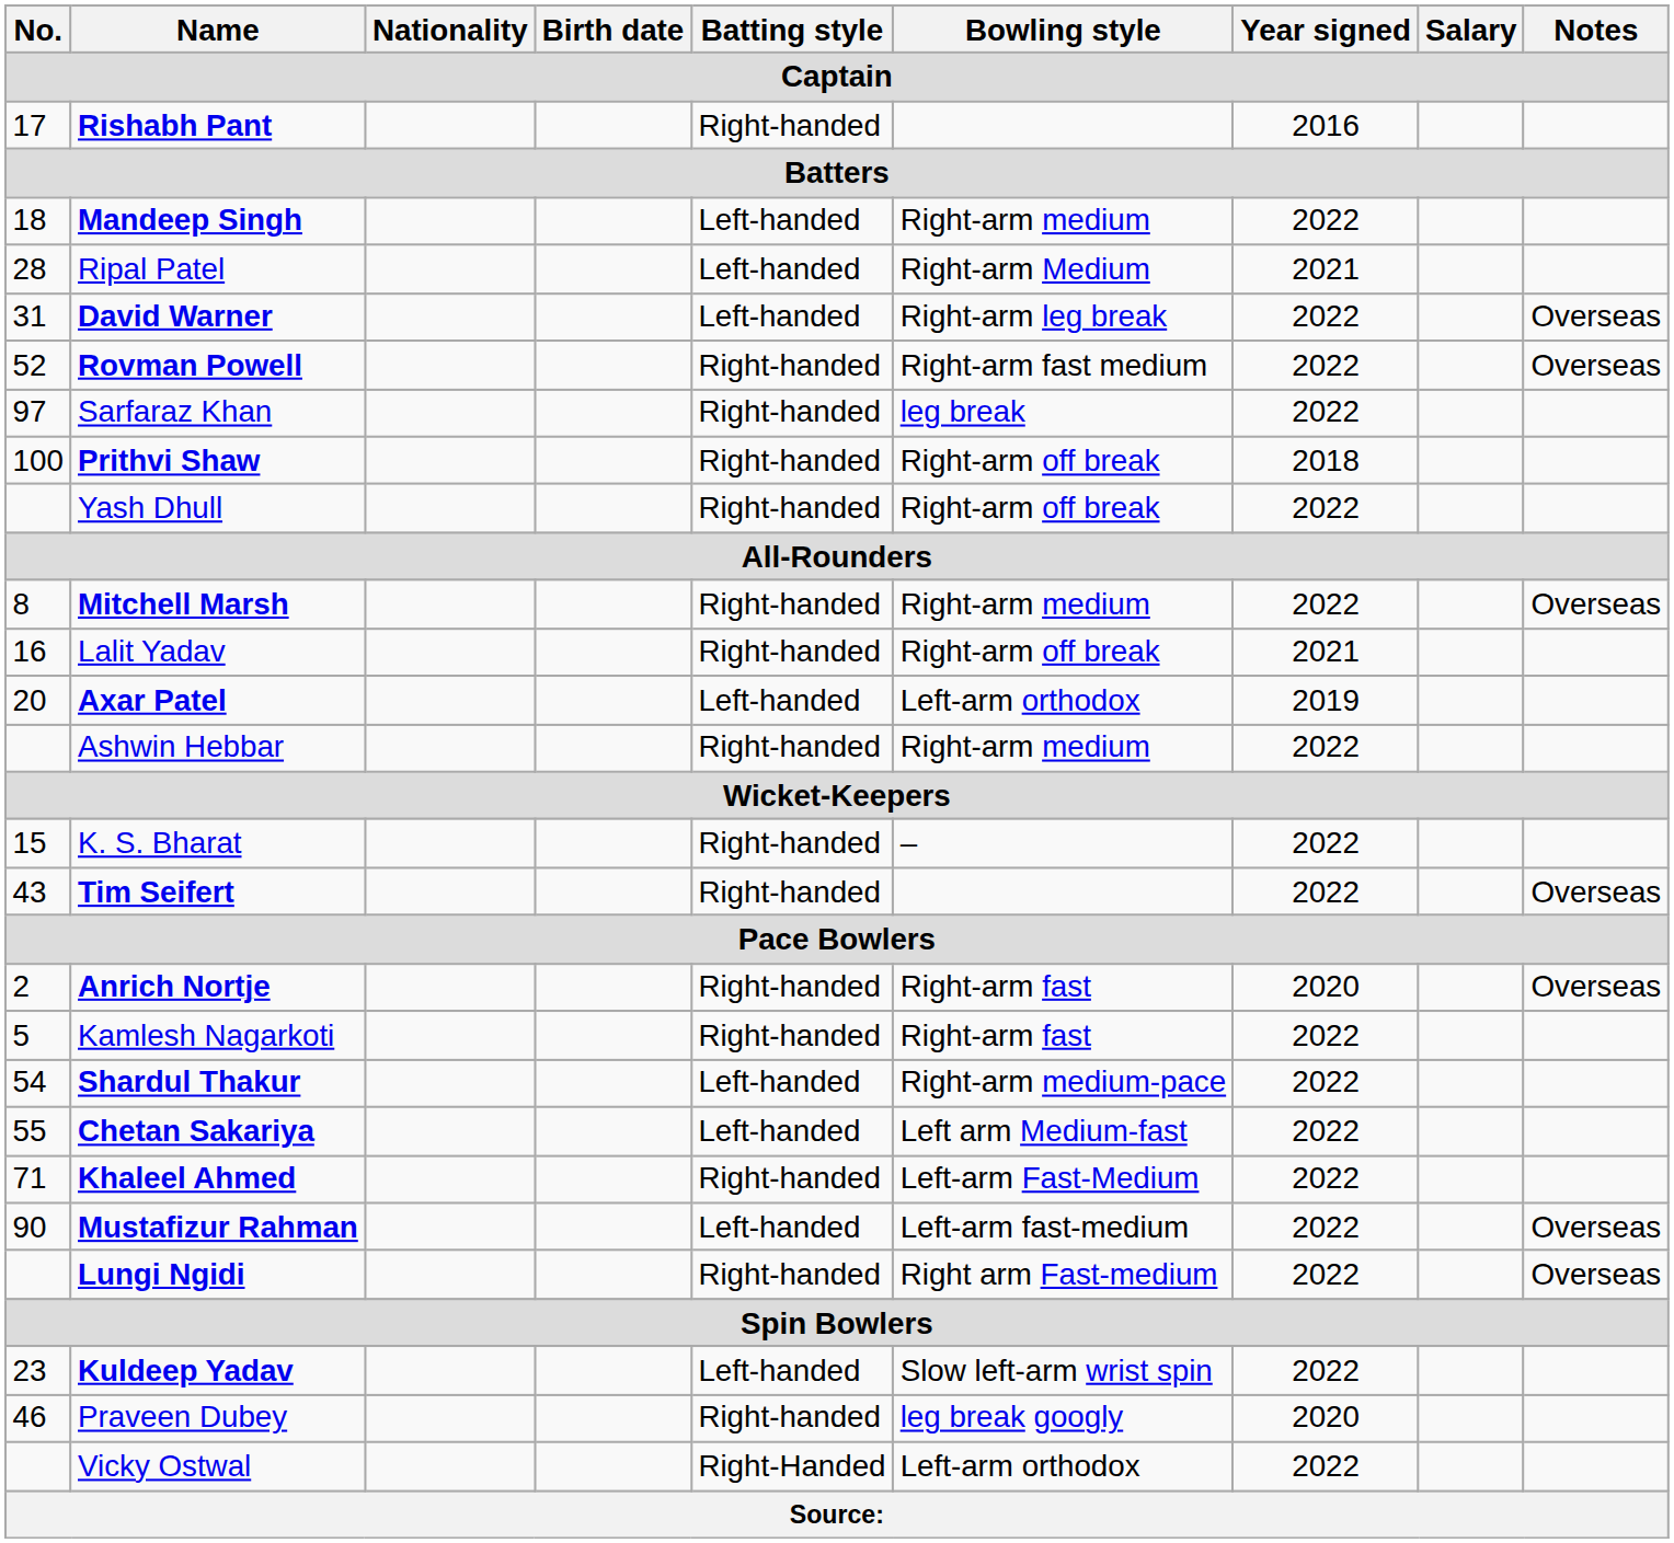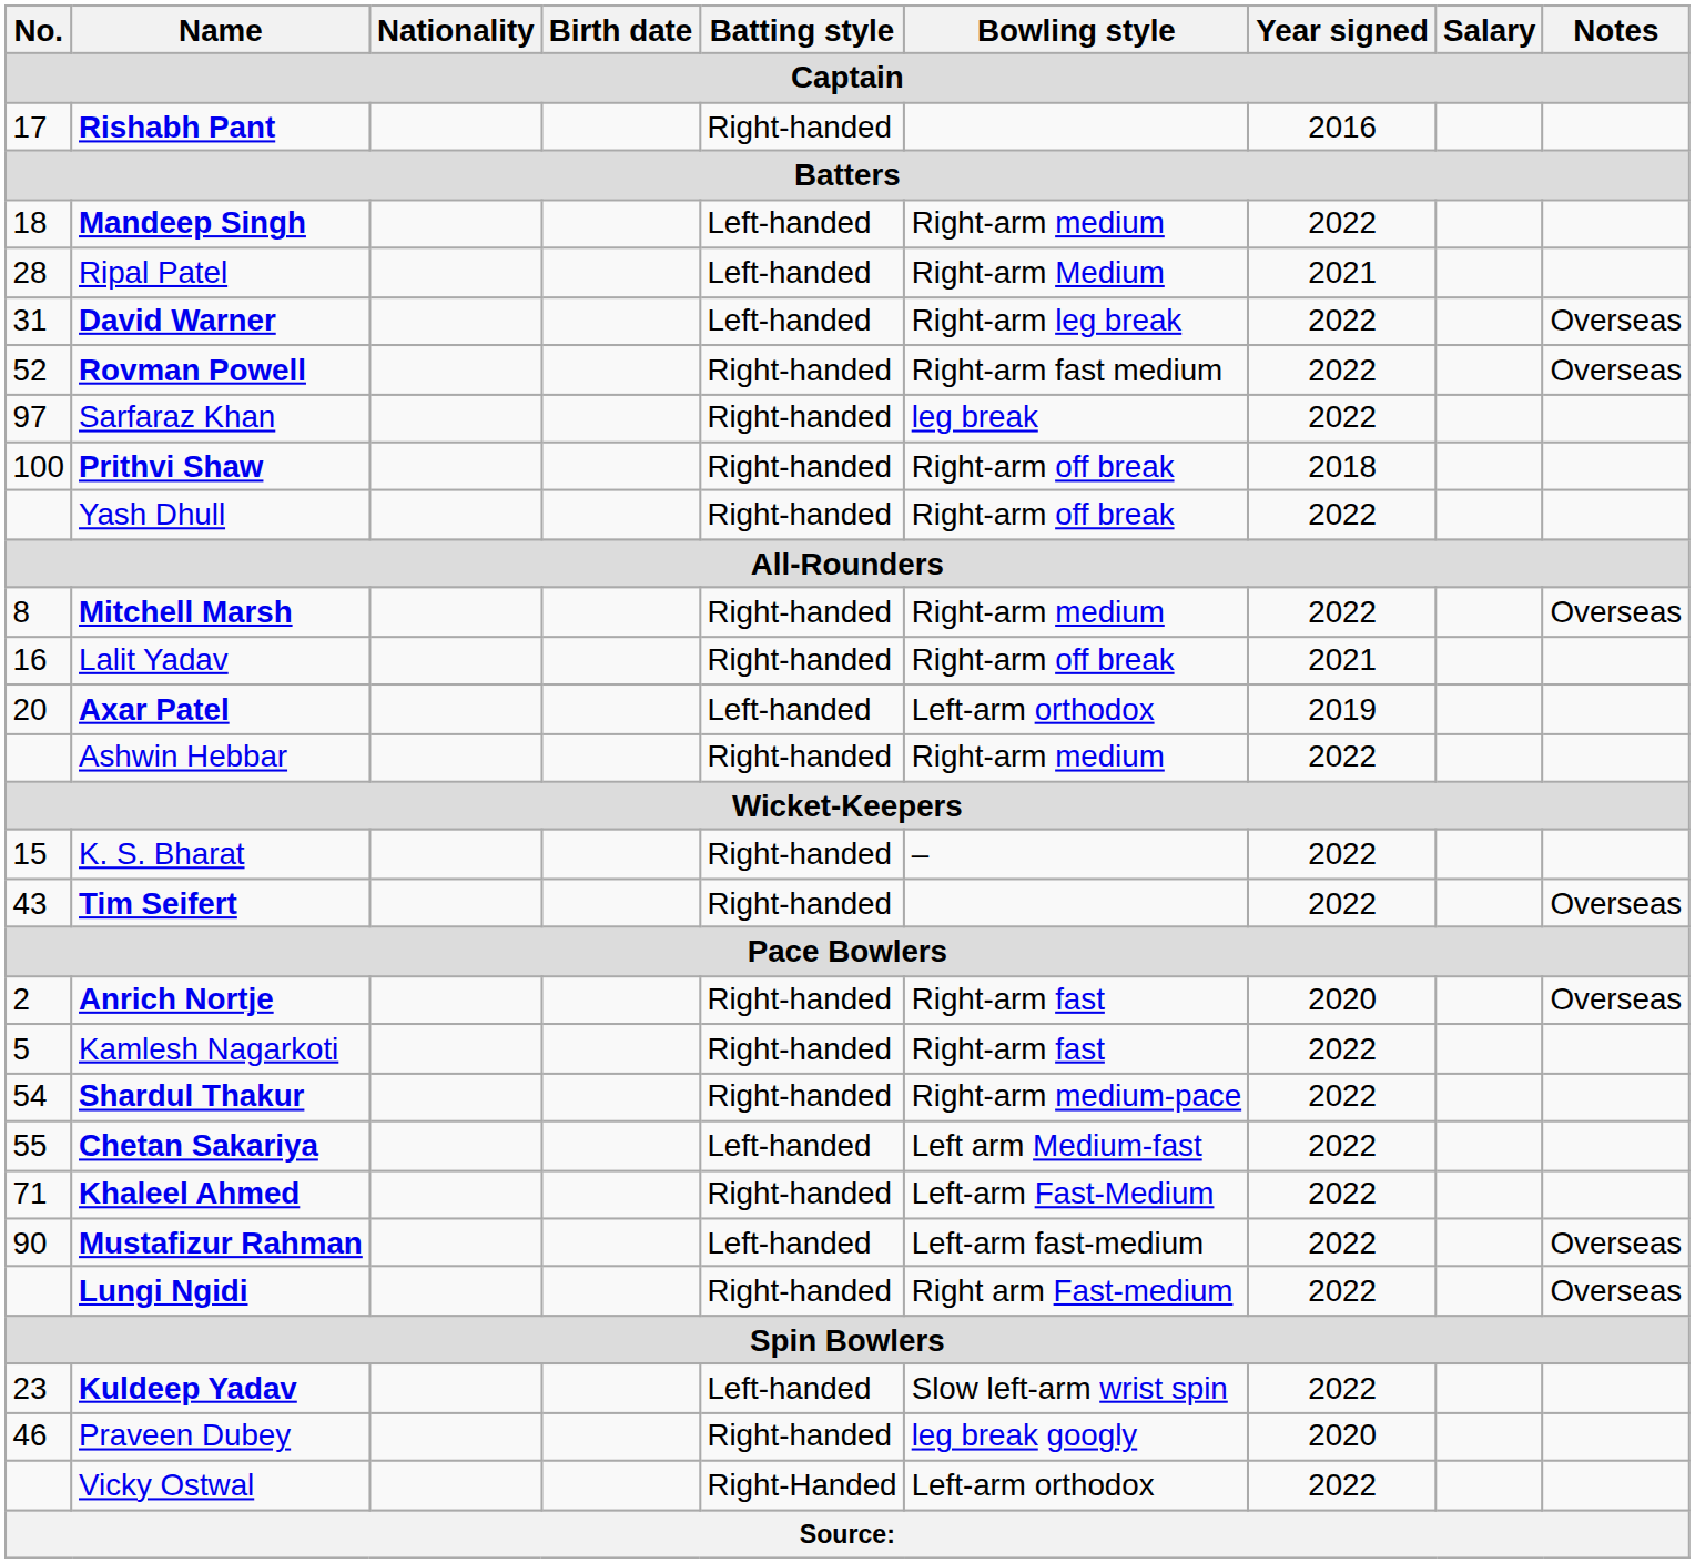 <table class="wikitable" style="font-size:85%;">
 <tr>
 <th>No.</th>
 <th>Name</th>
 <th>Nationality</th>
 <th>Birth date</th>
 <th>Batting style</th>
 <th>Bowling style</th>
 <th>Year signed</th>
 <th>Salary</th>
 <th>Notes</th>
 </tr>
 <tr>
 <th colspan="9" style="background: #DCDCDC; text-align:center">Captain</th>
 </tr>
 <tr>
 <td>17</td>
 <td><strong><a href='#'>Rishabh Pant</a></strong></td>
 <td></td>
 <td></td>
 <td>Right-handed</td>
 <td></td>
 <td style="text-align:center;">2016</td>
 <td style="text-align:right;"></td>
 <td></td>
 </tr>
 <tr>
 <th colspan="9" style="background: #DCDCDC; text-align:center">Batters</th>
 </tr>
 <tr>
 <td>18</td>
 <td><strong><a href='#'>Mandeep Singh</a></strong></td>
 <td></td>
 <td></td>
 <td>Left-handed</td>
 <td>Right-arm <a href='#'>medium</a></td>
 <td style="text-align:center;">2022</td>
 <td style="text-align:right;"></td>
 <td></td>
 </tr>
 <tr>
 <td>28</td>
 <td><a href='#'>Ripal Patel</a></td>
 <td></td>
 <td></td>
 <td>Left-handed</td>
 <td>Right-arm <a href='#'>Medium</a></td>
 <td style="text-align:center">2021</td>
 <td style="text-align:right;"></td>
 <td></td>
 </tr>
 <tr>
 <td>31</td>
 <td><strong><a href='#'>David Warner</a></strong></td>
 <td></td>
 <td></td>
 <td>Left-handed</td>
 <td>Right-arm <a href='#'>leg break</a></td>
 <td style="text-align:center;">2022</td>
 <td style="text-align:right;"></td>
 <td>Overseas</td>
 </tr>
 <tr>
 <td>52</td>
 <td><strong><a href='#'>Rovman Powell</a></strong></td>
 <td></td>
 <td></td>
 <td>Right-handed</td>
 <td>Right-arm fast medium</td>
 <td style="text-align:center">2022</td>
 <td style="text-align:right;"></td>
 <td>Overseas</td>
 </tr>
 <tr>
 <td>97</td>
 <td><a href='#'>Sarfaraz Khan</a></td>
 <td></td>
 <td></td>
 <td>Right-handed</td>
 <td><a href='#'>leg break</a></td>
 <td style="text-align:center;">2022</td>
 <td style="text-align:right;"></td>
 <td></td>
 </tr>
 <tr>
 <td>100</td>
 <td><strong><a href='#'>Prithvi Shaw</a></strong></td>
 <td></td>
 <td></td>
 <td>Right-handed</td>
 <td>Right-arm <a href='#'>off break</a></td>
 <td style="text-align:center;">2018</td>
 <td style="text-align:right;"></td>
 <td></td>
 </tr>
 <tr>
 <td></td>
 <td><a href='#'>Yash Dhull</a></td>
 <td></td>
 <td></td>
 <td>Right-handed</td>
 <td>Right-arm <a href='#'>off break</a></td>
 <td style="text-align:center">2022</td>
 <td style="text-align:right;"></td>
 <td></td>
 </tr>
 <tr>
 <th colspan="9" style="background: #DCDCDC; text-align:center">All-Rounders</th>
 </tr>
 <tr>
 <td>8</td>
 <td><strong><a href='#'>Mitchell Marsh</a></strong></td>
 <td></td>
 <td></td>
 <td>Right-handed</td>
 <td>Right-arm <a href='#'>medium</a></td>
 <td style="text-align:center;">2022</td>
 <td style="text-align:right;"></td>
 <td>Overseas</td>
 </tr>
 <tr>
 <td>16</td>
 <td><a href='#'>Lalit Yadav</a></td>
 <td></td>
 <td></td>
 <td>Right-handed</td>
 <td>Right-arm <a href='#'>off break</a></td>
 <td style="text-align:center;">2021</td>
 <td style="text-align:right;"></td>
 <td></td>
 </tr>
 <tr>
 <td>20</td>
 <td><strong><a href='#'>Axar Patel</a></strong></td>
 <td></td>
 <td></td>
 <td>Left-handed</td>
 <td>Left-arm <a href='#'>orthodox</a></td>
 <td style="text-align:center;">2019</td>
 <td style="text-align:right;"></td>
 <td></td>
 </tr>
 <tr>
 <td></td>
 <td><a href='#'>Ashwin Hebbar</a></td>
 <td></td>
 <td></td>
 <td>Right-handed</td>
 <td>Right-arm <a href='#'>medium</a></td>
 <td style="text-align:center;">2022</td>
 <td style="text-align:right;"></td>
 <td></td>
 </tr>
 <tr>
 <th colspan="9" style="background: #DCDCDC; text-align:center">Wicket-Keepers</th>
 </tr>
 <tr>
 <td>15</td>
 <td><a href='#'>K. S. Bharat</a></td>
 <td></td>
 <td></td>
 <td>Right-handed</td>
 <td>–</td>
 <td style="text-align:center;">2022</td>
 <td></td>
 </tr>
 <tr>
 <td>43</td>
 <td><strong><a href='#'>Tim Seifert</a></strong></td>
 <td></td>
 <td></td>
 <td>Right-handed</td>
 <td></td>
 <td style="text-align:center">2022</td>
 <td style="text-align:right"></td>
 <td>Overseas</td>
 </tr>
 <tr>
 <th colspan="9" style="background:#dcdcdc; text-align:center;">Pace Bowlers</th>
 </tr>
 <tr>
 <td>2</td>
 <td><strong><a href='#'>Anrich Nortje</a></strong></td>
 <td></td>
 <td></td>
 <td>Right-handed</td>
 <td>Right-arm <a href='#'>fast</a></td>
 <td style="text-align:center;">2020</td>
 <td style="text-align:right;"></td>
 <td>Overseas</td>
 </tr>
 <tr>
 <td>5</td>
 <td><a href='#'>Kamlesh Nagarkoti</a></td>
 <td></td>
 <td></td>
 <td>Right-handed</td>
 <td>Right-arm <a href='#'>fast</a></td>
 <td style="text-align:center;">2022</td>
 <td style="text-align:right;"></td>
 <td></td>
 </tr>
 <tr>
 <td>54</td>
 <td><strong><a href='#'>Shardul Thakur</a></strong></td>
 <td></td>
 <td></td>
-<td>Left-handed</td>
+<td>Right-handed</td>
 <td>Right-arm <a href='#'>medium-pace</a></td>
 <td style="text-align:center">2022</td>
 <td style="text-align:right;"></td>
 <td></td>
 </tr>
 <tr>
 <td>55</td>
 <td><strong><a href='#'>Chetan Sakariya</a></strong></td>
 <td></td>
 <td></td>
 <td>Left-handed</td>
 <td>Left arm <a href='#'>Medium-fast</a></td>
 <td style="text-align:center;">2022</td>
 <td style="text-align:right;"></td>
 <td></td>
 </tr>
 <tr>
 <td>71</td>
 <td><strong><a href='#'>Khaleel Ahmed</a></strong></td>
 <td></td>
 <td></td>
 <td>Right-handed</td>
 <td>Left-arm <a href='#'>Fast-Medium</a></td>
 <td style="text-align:center;">2022</td>
 <td style="text-align:right;"></td>
 <td></td>
 </tr>
 <tr>
 <td>90</td>
 <td><strong><a href='#'>Mustafizur Rahman</a></strong></td>
 <td></td>
 <td></td>
 <td>Left-handed</td>
 <td>Left-arm fast-medium</td>
 <td style="text-align:center;">2022</td>
 <td style="text-align:right;"></td>
 <td>Overseas</td>
 </tr>
 <tr>
 <td></td>
 <td><strong><a href='#'>Lungi Ngidi</a></strong></td>
 <td></td>
 <td></td>
 <td>Right-handed</td>
 <td>Right arm <a href='#'>Fast-medium</a></td>
 <td style="text-align:center;">2022</td>
 <td style="text-align:right;"></td>
 <td>Overseas</td>
 </tr>
 <tr>
 <th colspan="9" style="background:#dcdcdc; text-align:center;">Spin Bowlers</th>
 </tr>
 <tr>
 <td>23</td>
 <td><strong><a href='#'>Kuldeep Yadav</a></strong></td>
 <td></td>
 <td></td>
 <td>Left-handed</td>
 <td>Slow left-arm <a href='#'>wrist spin</a></td>
 <td style="text-align:center;">2022</td>
 <td style="text-align:right;"></td>
 <td></td>
 </tr>
 <tr>
 <td>46</td>
 <td><a href='#'>Praveen Dubey</a></td>
 <td></td>
 <td></td>
 <td>Right-handed</td>
 <td><a href='#'>leg break</a> <a href='#'>googly</a></td>
 <td style="text-align:center">2020</td>
 <td style="text-align:right;"></td>
 <td></td>
 </tr>
 <tr>
 <td></td>
 <td><a href='#'>Vicky Ostwal</a></td>
 <td></td>
 <td></td>
 <td>Right-Handed</td>
 <td>Left-arm orthodox</td>
 <td style="text-align:center;">2022</td>
 <td style="text-align:right;"></td>
 <td></td>
 </tr>
 <tr>
 <th colspan="11" style="text-align: center;"><small>Source:</small></th>
 </tr>
 </table>
